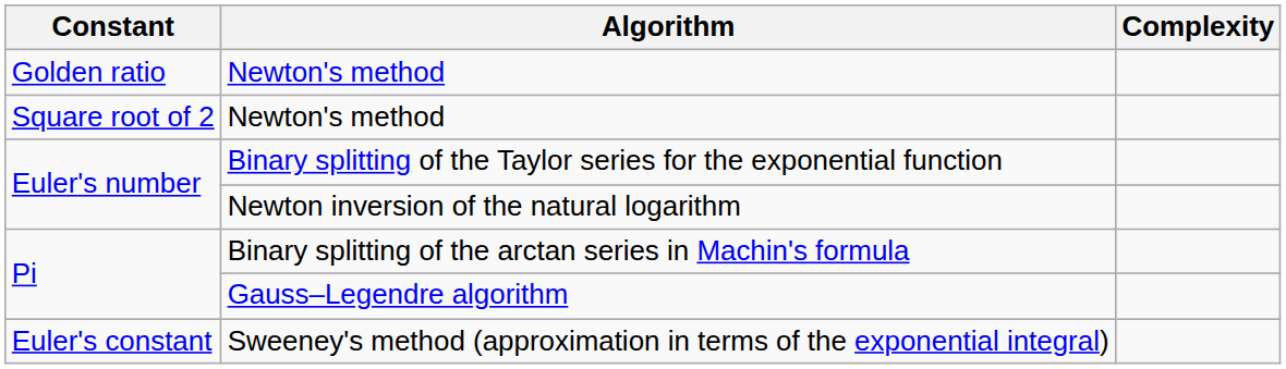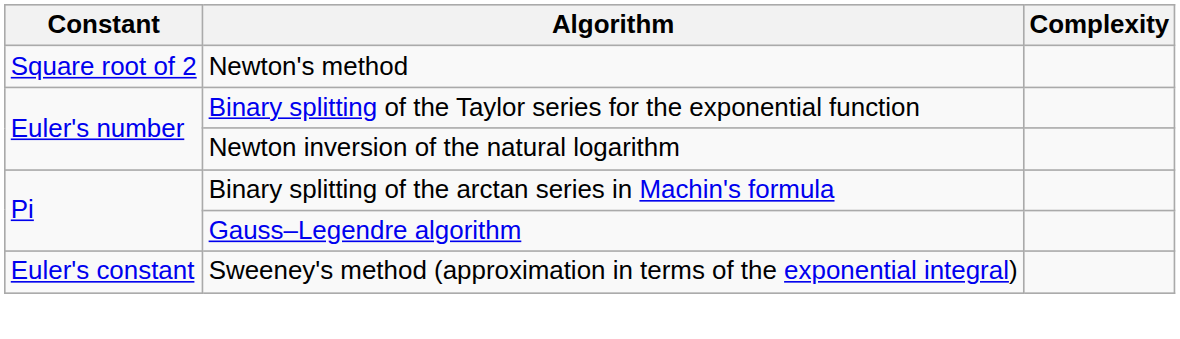 <table class="wikitable">
 <tr>
 <th>Constant</th>
 <th>Algorithm</th>
 <th>Complexity</th>
-</tr>
-<tr>
-<td><a href='#'>Golden ratio</a></td>
-<td><a href='#'>Newton's method</a></td>
-<td></td>
 </tr>
 <tr>
 <td><a href='#'>Square root of 2</a></td>
 <td>Newton's method</td>
 <td></td>
 </tr>
 <tr>
 <td rowspan=2><a href='#'>Euler's number</a></td>
 <td><a href='#'>Binary splitting</a> of the Taylor series for the exponential function</td>
 <td></td>
 </tr>
 <tr>
 <td>Newton inversion of the natural logarithm</td>
 <td></td>
 </tr>
 <tr>
 <td rowspan=2><a href='#'>Pi</a></td>
 <td>Binary splitting of the arctan series in <a href='#'>Machin's formula</a></td>
 <td></td>
 </tr>
 <tr>
 <td><a href='#'>Gauss–Legendre algorithm</a></td>
 <td></td>
 </tr>
 <tr>
 <td><a href='#'>Euler's constant</a></td>
 <td>Sweeney's method (approximation in terms of the <a href='#'>exponential integral</a>)</td>
 <td></td>
 </tr>
 </table>
